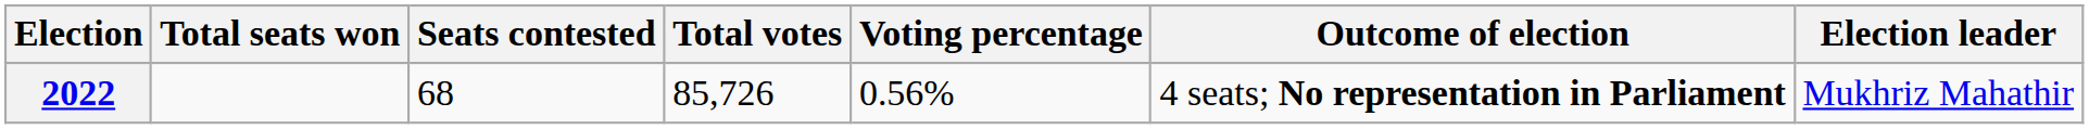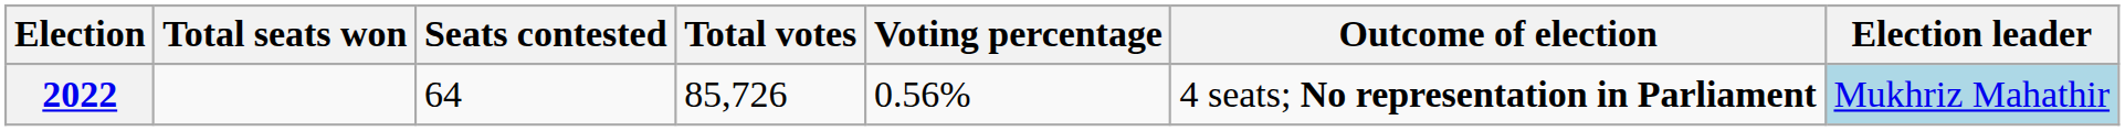 <table class="wikitable">
 <tr>
 <th>Election</th>
 <th>Total seats won</th>
 <th>Seats contested</th>
 <th>Total votes</th>
 <th>Voting percentage</th>
 <th>Outcome of election</th>
 <th>Election leader</th>
 </tr>
 <tr>
 <th><a href='#'>2022</a></th>
 <td></td>
-<td>68</td>
+<td>64</td>
 <td>85,726</td>
 <td>0.56%</td>
 <td>4 seats; <strong>No representation in Parliament</strong> </td>
-<td><a href='#'>Mukhriz Mahathir</a></td>
+<td style="background: lightblue;"><a href='#'>Mukhriz Mahathir</a></td>
 </tr>
 </table>
